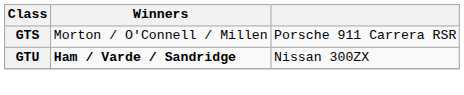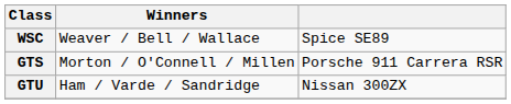 <table class="wikitable" style="font-size: 95%">
 <tr>
 <th>Class</th>
 <th>Winners</th>
 <th></th>
+</tr>
+<tr>
+<th>WSC</th>
+<td>Weaver / Bell / Wallace</td>
+<td>Spice SE89</td>
 </tr>
 <tr>
 <th>GTS</th>
 <td>Morton / O'Connell / Millen</td>
 <td>Porsche 911 Carrera RSR</td>
 </tr>
 <tr>
 <th>GTU</th>
-<td><strong>Ham / Varde / Sandridge</strong></td>
+<td>Ham / Varde / Sandridge</td>
 <td>Nissan 300ZX</td>
 </tr>
 <tr>
 </tr>
 </table>
